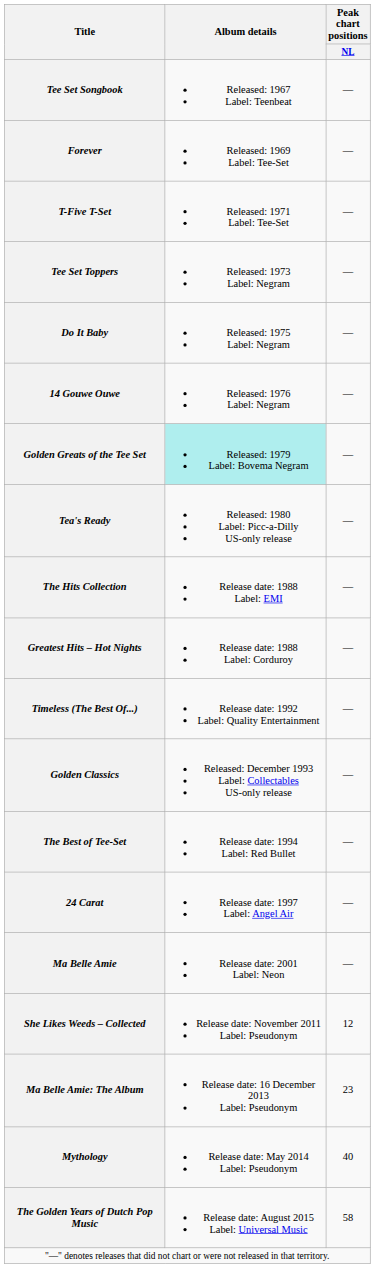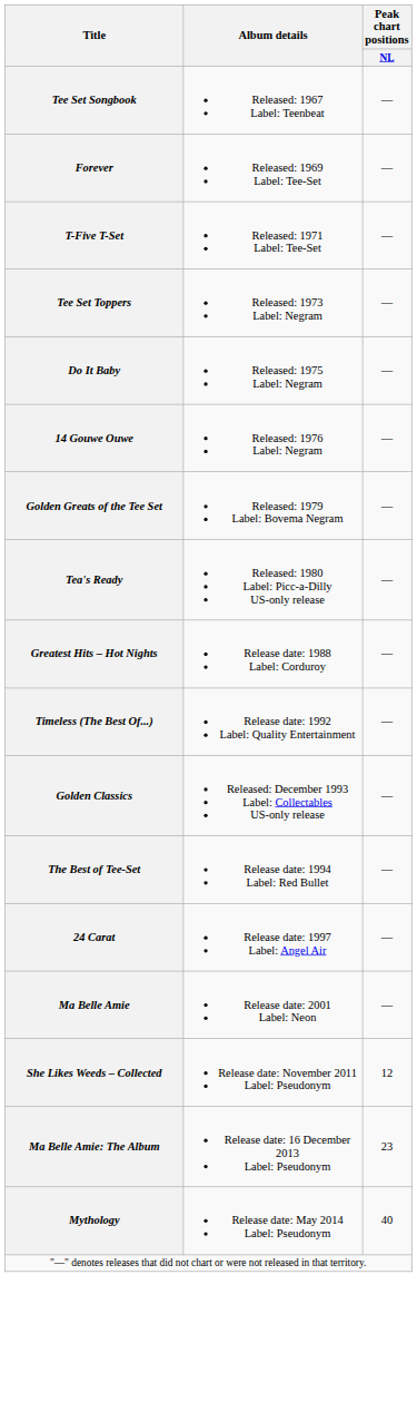 <table class="wikitable plainrowheaders" style="text-align:center;">
 <tr>
 <th rowspan="2" scope="col" style="width:15em;">Title</th>
 <th rowspan="2" scope="col" style="width:15em;">Album details</th>
 <th>Peak chart positions</th>
 </tr>
 <tr>
 <th scope="col" style="width:3em;font-size:90%;"><a href='#'>NL</a><br></th>
 </tr>
 <tr>
 <th scope="row"><em>Tee Set Songbook</em></th>
 <td><br><ul><li>Released: 1967</li><li>Label: Teenbeat</li></ul></td>
 <td>—</td>
 </tr>
 <tr>
 <th scope="row"><em>Forever</em></th>
 <td><br><ul><li>Released: 1969</li><li>Label: Tee-Set</li></ul></td>
 <td>—</td>
 </tr>
 <tr>
 <th scope="row"><em>T-Five T-Set</em></th>
 <td><br><ul><li>Released: 1971</li><li>Label: Tee-Set</li></ul></td>
 <td>—</td>
 </tr>
 <tr>
 <th scope="row"><em>Tee Set Toppers</em></th>
 <td><br><ul><li>Released: 1973</li><li>Label: Negram</li></ul></td>
 <td>—</td>
 </tr>
 <tr>
 <th scope="row"><em>Do It Baby</em></th>
 <td><br><ul><li>Released: 1975</li><li>Label: Negram</li></ul></td>
 <td>—</td>
 </tr>
 <tr>
 <th scope="row"><em>14 Gouwe Ouwe</em></th>
 <td><br><ul><li>Released: 1976</li><li>Label: Negram</li></ul></td>
 <td>—</td>
 </tr>
 <tr>
 <th scope="row"><em>Golden Greats of the Tee Set</em></th>
-<td style="background: paleturquoise;"><br><ul><li>Released: 1979</li><li>Label: Bovema Negram</li></ul></td>
+<td><br><ul><li>Released: 1979</li><li>Label: Bovema Negram</li></ul></td>
 <td>—</td>
 </tr>
 <tr>
 <th scope="row"><em>Tea's Ready</em></th>
 <td><br><ul><li>Released: 1980</li><li>Label: Picc-a-Dilly</li><li>US-only release</li></ul></td>
-<td>—</td>
-</tr>
-<tr>
-<th scope="row"><em>The Hits Collection</em></th>
-<td><br><ul><li>Release date: 1988</li><li>Label: <a href='#'>EMI</a></li></ul></td>
 <td>—</td>
 </tr>
 <tr>
 <th scope="row"><em>Greatest Hits – Hot Nights</em></th>
 <td><br><ul><li>Release date: 1988</li><li>Label: Corduroy</li></ul></td>
 <td>—</td>
 </tr>
 <tr>
 <th scope="row"><em>Timeless (The Best Of...)</em></th>
 <td><br><ul><li>Release date: 1992</li><li>Label: Quality Entertainment</li></ul></td>
 <td>—</td>
 </tr>
 <tr>
 <th scope="row"><em>Golden Classics</em></th>
 <td><br><ul><li>Released: December 1993</li><li>Label: <a href='#'>Collectables</a></li><li>US-only release</li></ul></td>
 <td>—</td>
 </tr>
 <tr>
 <th scope="row"><em>The Best of Tee-Set</em></th>
 <td><br><ul><li>Release date: 1994</li><li>Label: Red Bullet</li></ul></td>
 <td>—</td>
 </tr>
 <tr>
 <th scope="row"><em>24 Carat</em></th>
 <td><br><ul><li>Release date: 1997</li><li>Label: <a href='#'>Angel Air</a></li></ul></td>
 <td>—</td>
 </tr>
 <tr>
 <th scope="row"><em>Ma Belle Amie</em></th>
 <td><br><ul><li>Release date: 2001</li><li>Label: Neon</li></ul></td>
 <td>—</td>
 </tr>
 <tr>
 <th scope="row"><em>She Likes Weeds – Collected</em></th>
 <td><br><ul><li>Release date: November 2011</li><li>Label: Pseudonym</li></ul></td>
 <td>12</td>
 </tr>
 <tr>
 <th scope="row"><em>Ma Belle Amie: The Album</em></th>
 <td><br><ul><li>Release date: 16 December 2013</li><li>Label: Pseudonym</li></ul></td>
 <td>23</td>
 </tr>
 <tr>
 <th scope="row"><em>Mythology</em></th>
 <td><br><ul><li>Release date: May 2014</li><li>Label: Pseudonym</li></ul></td>
 <td>40</td>
 </tr>
 <tr>
-<th scope="row"><em>The Golden Years of Dutch Pop Music</em></th>
-<td><br><ul><li>Release date: August 2015</li><li>Label: <a href='#'>Universal Music</a></li></ul></td>
-<td>58</td>
-</tr>
-<tr>
 <td colspan="3" style="font-size:90%">"—" denotes releases that did not chart or were not released in that territory.</td>
 </tr>
 </table>
